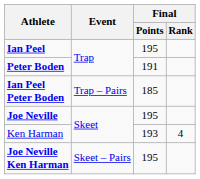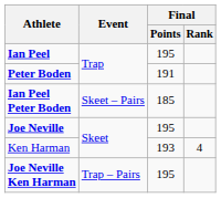 <table class=wikitable style=font-size:90%>
 <tr>
 <th rowspan=2>Athlete</th>
 <th rowspan=2>Event</th>
 <th colspan=2>Final</th>
 </tr>
 <tr style=font-size:95%>
 <th>Points</th>
 <th>Rank</th>
 </tr>
 <tr align=center>
 <td align=left><strong><a href='#'>Ian Peel</a></strong></td>
 <td align=left rowspan=2><a href='#'>Trap</a></td>
 <td>195</td>
 <td></td>
 </tr>
 <tr align=center>
 <td align=left><strong><a href='#'>Peter Boden</a></strong></td>
 <td>191</td>
 <td></td>
 </tr>
 <tr align=center>
 <td align=left><strong><a href='#'>Ian Peel</a></strong><br><strong><a href='#'>Peter Boden</a></strong></td>
-<td align=left><a href='#'>Trap – Pairs</a></td>
+<td align=left><a href='#'>Skeet – Pairs</a></td>
 <td>185</td>
 <td></td>
 </tr>
 <tr align=center>
 <td align=left><strong><a href='#'>Joe Neville</a></strong></td>
 <td align=left rowspan=2><a href='#'>Skeet</a></td>
 <td>195</td>
 <td></td>
 </tr>
 <tr align=center>
 <td align=left><a href='#'>Ken Harman</a></td>
 <td>193</td>
 <td>4</td>
 </tr>
 <tr align=center>
 <td align=left><strong><a href='#'>Joe Neville</a></strong><br><strong><a href='#'>Ken Harman</a></strong></td>
-<td align=left><a href='#'>Skeet – Pairs</a></td>
+<td align=left><a href='#'>Trap – Pairs</a></td>
 <td>195</td>
 <td></td>
 </tr>
 </table>
